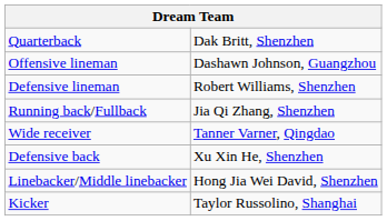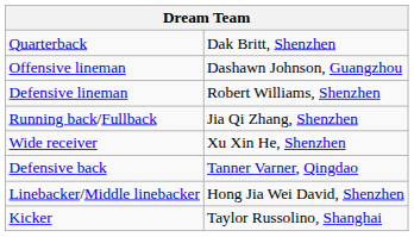 <table class="wikitable">
 <tr>
 <th colspan="6">Dream Team</th>
 </tr>
 <tr>
 <td><a href='#'>Quarterback</a></td>
 <td>Dak Britt, <a href='#'>Shenzhen</a></td>
 </tr>
 <tr>
 <td><a href='#'>Offensive lineman</a></td>
 <td>Dashawn Johnson, <a href='#'>Guangzhou</a></td>
 </tr>
 <tr>
 <td><a href='#'>Defensive lineman</a></td>
 <td>Robert Williams, <a href='#'>Shenzhen</a></td>
 </tr>
 <tr>
 <td><a href='#'>Running back</a>/<a href='#'>Fullback</a></td>
 <td>Jia Qi Zhang, <a href='#'>Shenzhen</a></td>
 </tr>
 <tr>
 <td><a href='#'>Wide receiver</a></td>
-<td><a href='#'>Tanner Varner</a>, <a href='#'>Qingdao</a></td>
+<td>Xu Xin He, <a href='#'>Shenzhen</a></td>
 </tr>
 <tr>
 <td><a href='#'>Defensive back</a></td>
-<td>Xu Xin He, <a href='#'>Shenzhen</a></td>
+<td><a href='#'>Tanner Varner</a>, <a href='#'>Qingdao</a></td>
 </tr>
 <tr>
 <td><a href='#'>Linebacker</a>/<a href='#'>Middle linebacker</a></td>
 <td>Hong Jia Wei David, <a href='#'>Shenzhen</a></td>
 </tr>
 <tr>
 <td><a href='#'>Kicker</a></td>
 <td>Taylor Russolino, <a href='#'>Shanghai</a></td>
 </tr>
 </table>
